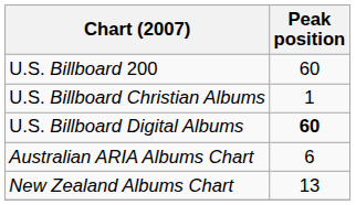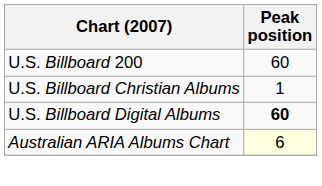 <table class="wikitable">
 <tr>
 <th>Chart (2007)</th>
 <th>Peak<br>position</th>
 </tr>
 <tr>
 <td>U.S. <em>Billboard</em> 200</td>
 <td align="center">60</td>
 </tr>
 <tr>
 <td>U.S. <em>Billboard Christian Albums</em></td>
 <td align="center">1</td>
 </tr>
 <tr>
 <td>U.S. <em>Billboard Digital Albums</em></td>
 <td align="center"><strong>60</strong></td>
 </tr>
 <tr>
 <td><em>Australian ARIA Albums Chart</em></td>
-<td align="center">6</td>
-</tr>
-<tr>
-<td><em>New Zealand Albums Chart</em></td>
-<td align="center">13</td>
+<td align="center" style="background: lightyellow;">6</td>
 </tr>
 <tr>
 </tr>
 </table>
